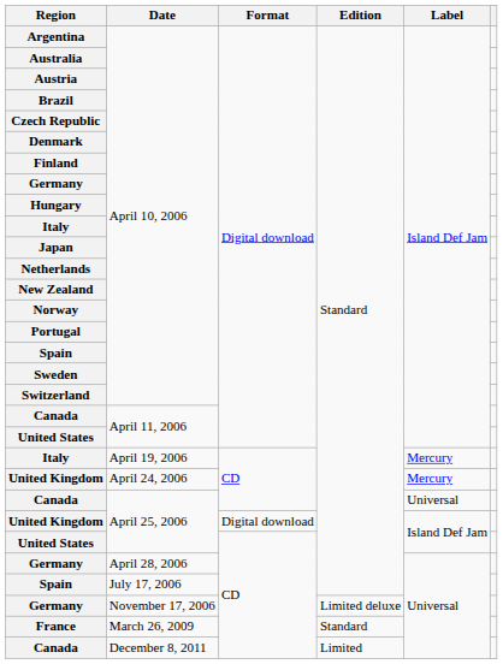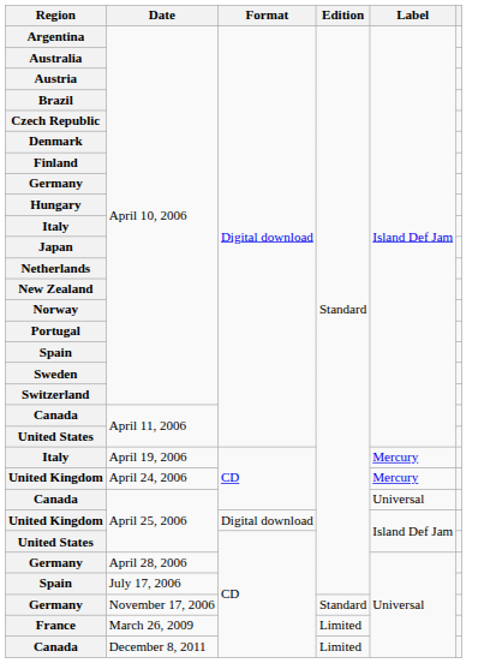 <table class="wikitable plainrowheaders">
 <tr>
 <th scope="col">Region</th>
 <th scope="col">Date</th>
 <th scope="col">Format</th>
 <th scope="col">Edition</th>
 <th scope="col">Label</th>
 <th scope="col"></th>
 </tr>
 <tr>
 <th scope="row">Argentina</th>
 <td rowspan="18">April 10, 2006</td>
 <td rowspan="20"><a href='#'>Digital download</a></td>
 <td rowspan="27">Standard</td>
 <td rowspan="20"><a href='#'>Island Def Jam</a></td>
 <td align="center"></td>
 </tr>
 <tr>
 <th scope="row">Australia</th>
 <td align="center"></td>
 </tr>
 <tr>
 <th scope="row">Austria</th>
 <td align="center"></td>
 </tr>
 <tr>
 <th scope="row">Brazil</th>
 <td align="center"></td>
 </tr>
 <tr>
 <th scope="row">Czech Republic</th>
 <td align="center"></td>
 </tr>
 <tr>
 <th scope="row">Denmark</th>
 <td align="center"></td>
 </tr>
 <tr>
 <th scope="row">Finland</th>
 <td align="center"></td>
 </tr>
 <tr>
 <th scope="row">Germany</th>
 <td align="center"></td>
 </tr>
 <tr>
 <th scope="row">Hungary</th>
 <td align="center"></td>
 </tr>
 <tr>
 <th scope="row">Italy</th>
 <td align="center"></td>
 </tr>
 <tr>
 <th scope="row">Japan</th>
 <td align="center"></td>
 </tr>
 <tr>
 <th scope="row">Netherlands</th>
 <td align="center"></td>
 </tr>
 <tr>
 <th scope="row">New Zealand</th>
 <td align="center"></td>
 </tr>
 <tr>
 <th scope="row">Norway</th>
 <td align="center"></td>
 </tr>
 <tr>
 <th scope="row">Portugal</th>
 <td align="center"></td>
 </tr>
 <tr>
 <th scope="row">Spain</th>
 <td align="center"></td>
 </tr>
 <tr>
 <th scope="row">Sweden</th>
 <td align="center"></td>
 </tr>
 <tr>
 <th scope="row">Switzerland</th>
 <td align="center"></td>
 </tr>
 <tr>
 <th scope="row">Canada</th>
 <td rowspan="2">April 11, 2006</td>
 <td align="center"></td>
 </tr>
 <tr>
 <th scope="row">United States</th>
 <td align="center"></td>
 </tr>
 <tr>
 <th scope="row">Italy</th>
 <td>April 19, 2006</td>
 <td rowspan="3"><a href='#'>CD</a></td>
 <td><a href='#'>Mercury</a></td>
 <td align="center"></td>
 </tr>
 <tr>
 <th scope="row">United Kingdom</th>
 <td>April 24, 2006</td>
 <td><a href='#'>Mercury</a></td>
 <td align="center"></td>
 </tr>
 <tr>
 <th scope="row">Canada</th>
 <td rowspan="3">April 25, 2006</td>
 <td>Universal</td>
 <td align="center"></td>
 </tr>
 <tr>
 <th scope="row">United Kingdom</th>
 <td>Digital download</td>
 <td rowspan="2">Island Def Jam</td>
 <td align="center"></td>
 </tr>
 <tr>
 <th scope="row">United States</th>
 <td rowspan="6">CD</td>
 <td align="center"></td>
 </tr>
 <tr>
 <th scope="row">Germany</th>
 <td>April 28, 2006</td>
 <td rowspan="5">Universal</td>
 <td align="center"></td>
 </tr>
 <tr>
 <th scope="row">Spain</th>
 <td>July 17, 2006</td>
 <td align="center"></td>
 </tr>
 <tr>
 <th scope="row">Germany</th>
 <td>November 17, 2006</td>
-<td>Limited deluxe</td>
+<td>Standard</td>
 <td align="center"></td>
 </tr>
 <tr>
 <th scope="row">France</th>
 <td>March 26, 2009</td>
-<td>Standard</td>
+<td>Limited</td>
 <td align="center"></td>
 </tr>
 <tr>
 <th scope="row">Canada</th>
 <td>December 8, 2011</td>
 <td>Limited</td>
 <td align="center"></td>
 </tr>
 </table>
